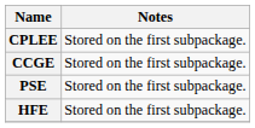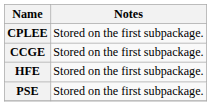 <table class="wikitable">
 <tr>
 <th>Name</th>
 <th>Notes</th>
 </tr>
 <tr>
 <th>CPLEE</th>
 <td>Stored on the first subpackage.</td>
 </tr>
 <tr>
 <th>CCGE</th>
 <td>Stored on the first subpackage.</td>
 </tr>
 <tr>
-<th>PSE</th>
+<th>HFE</th>
 <td>Stored on the first subpackage.</td>
 </tr>
 <tr>
-<th>HFE</th>
+<th>PSE</th>
 <td>Stored on the first subpackage.</td>
 </tr>
 <tr>
 </tr>
 </table>
